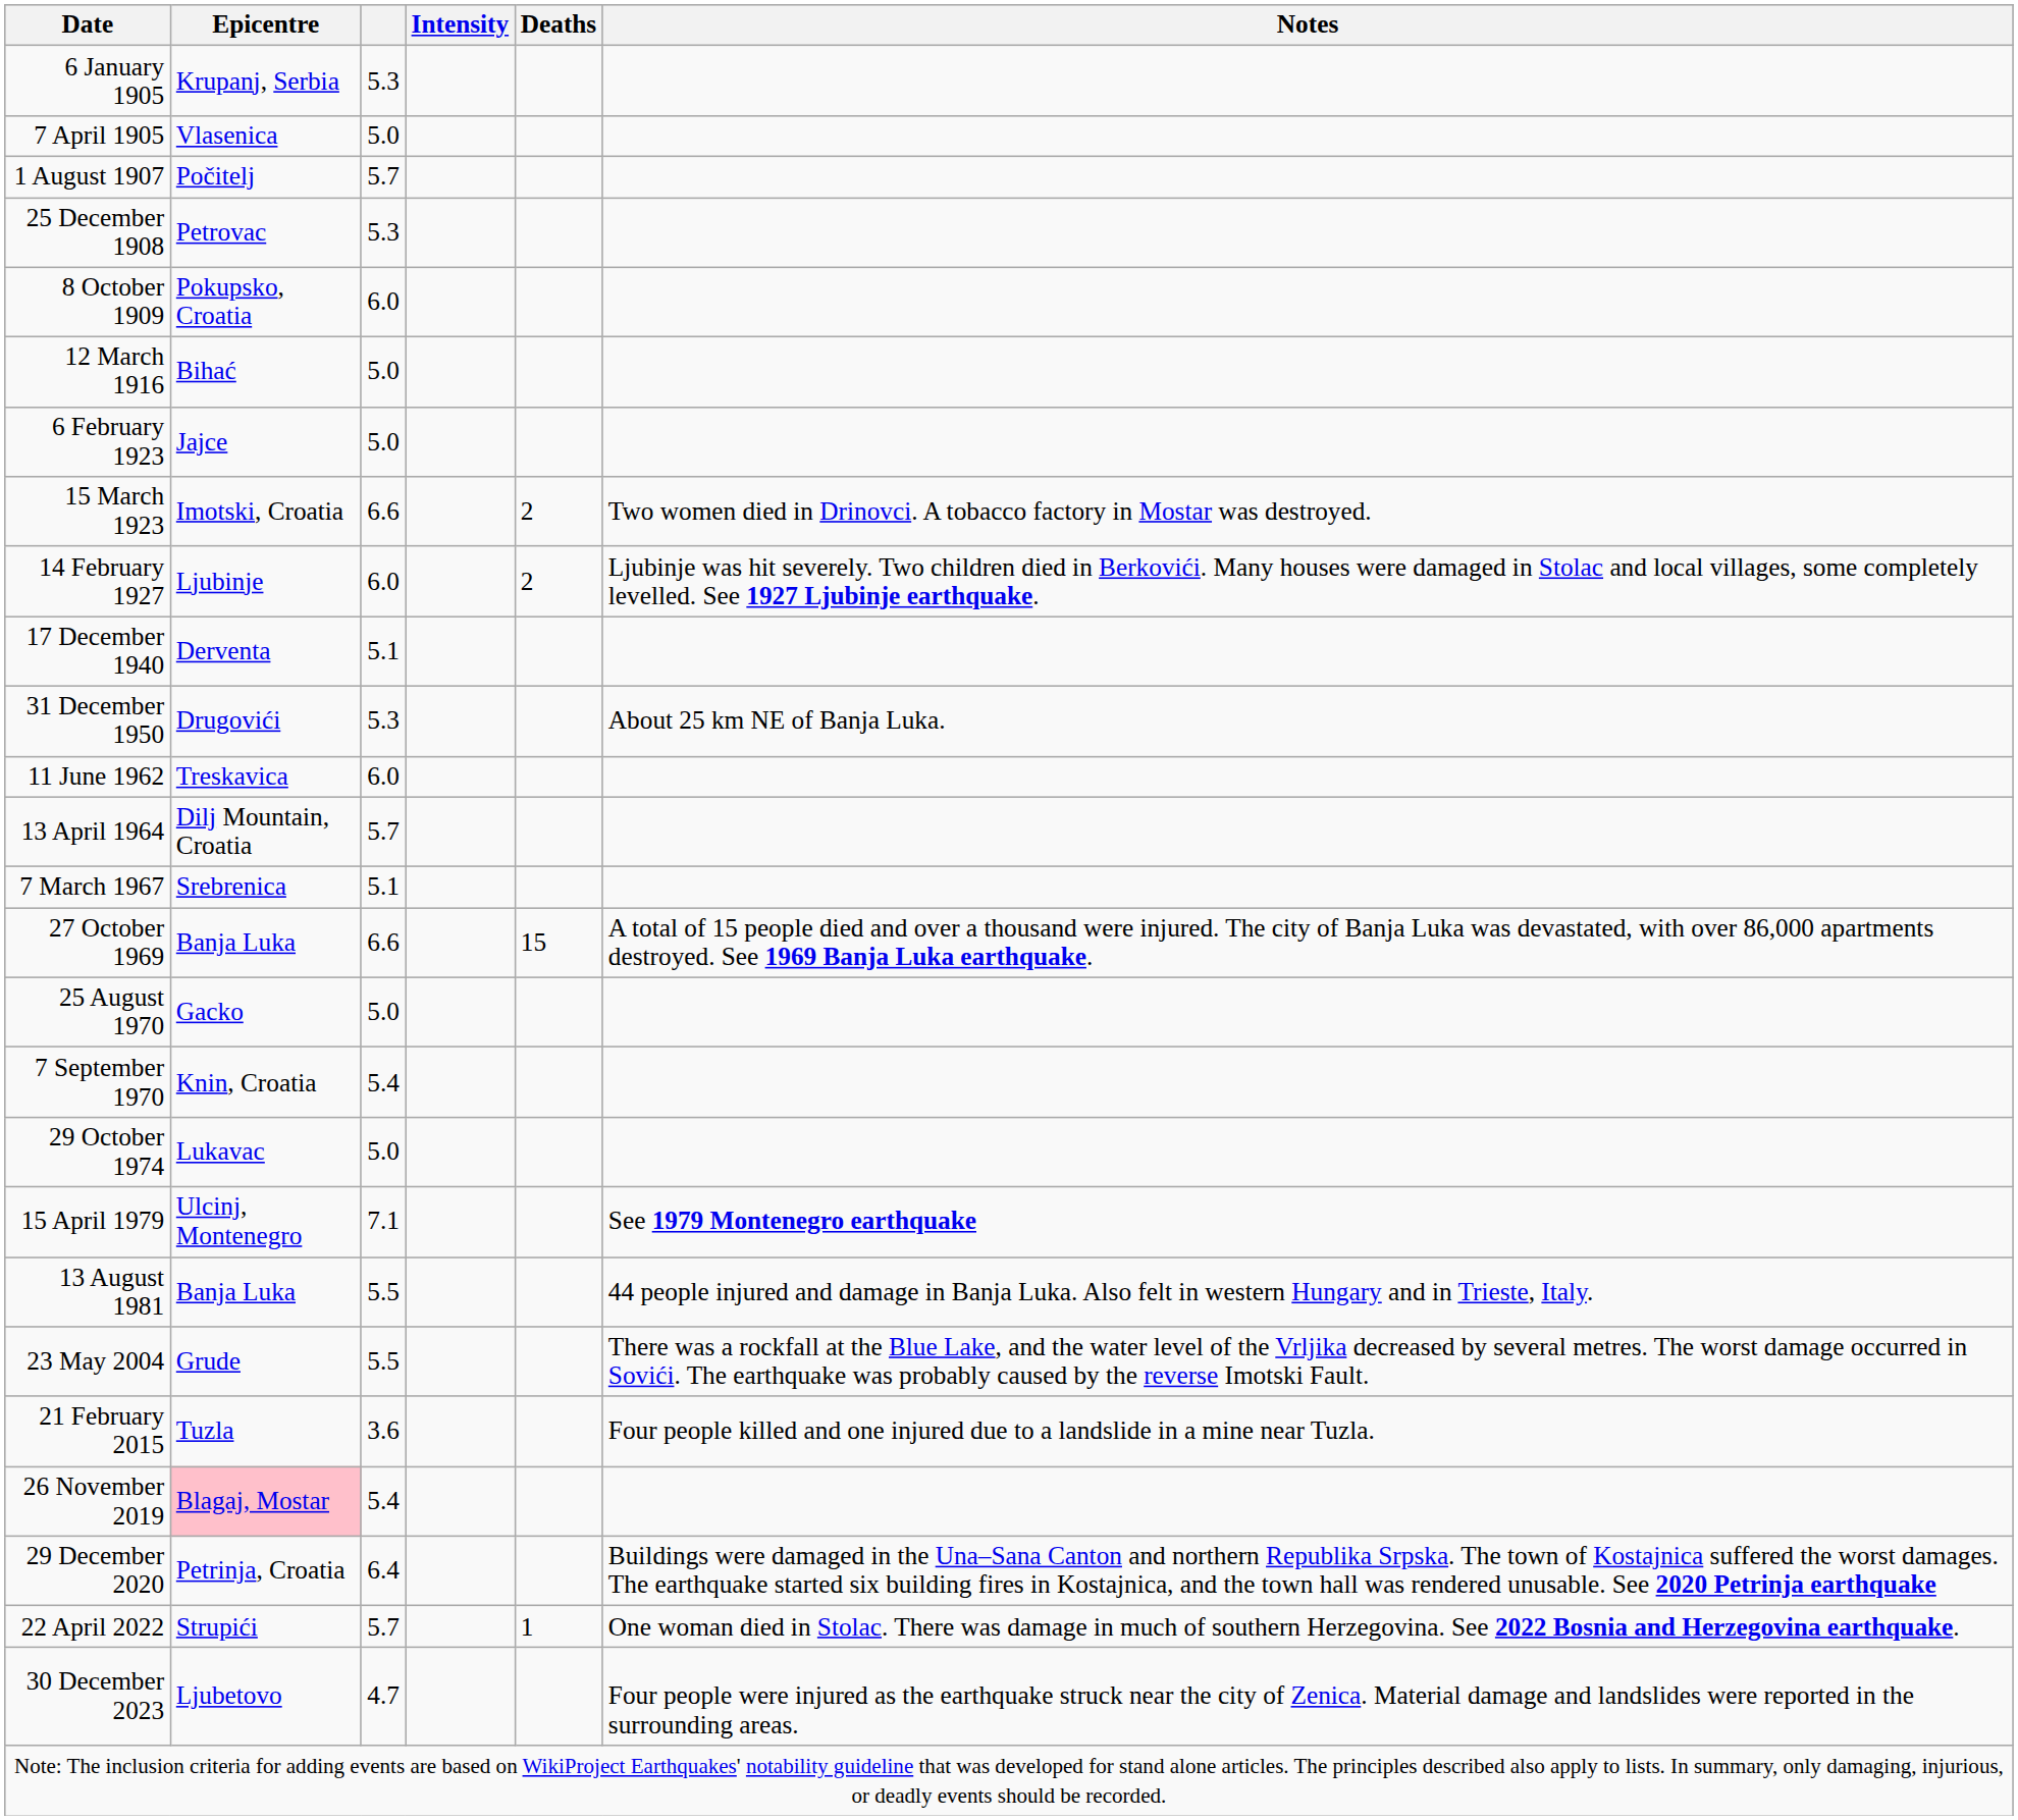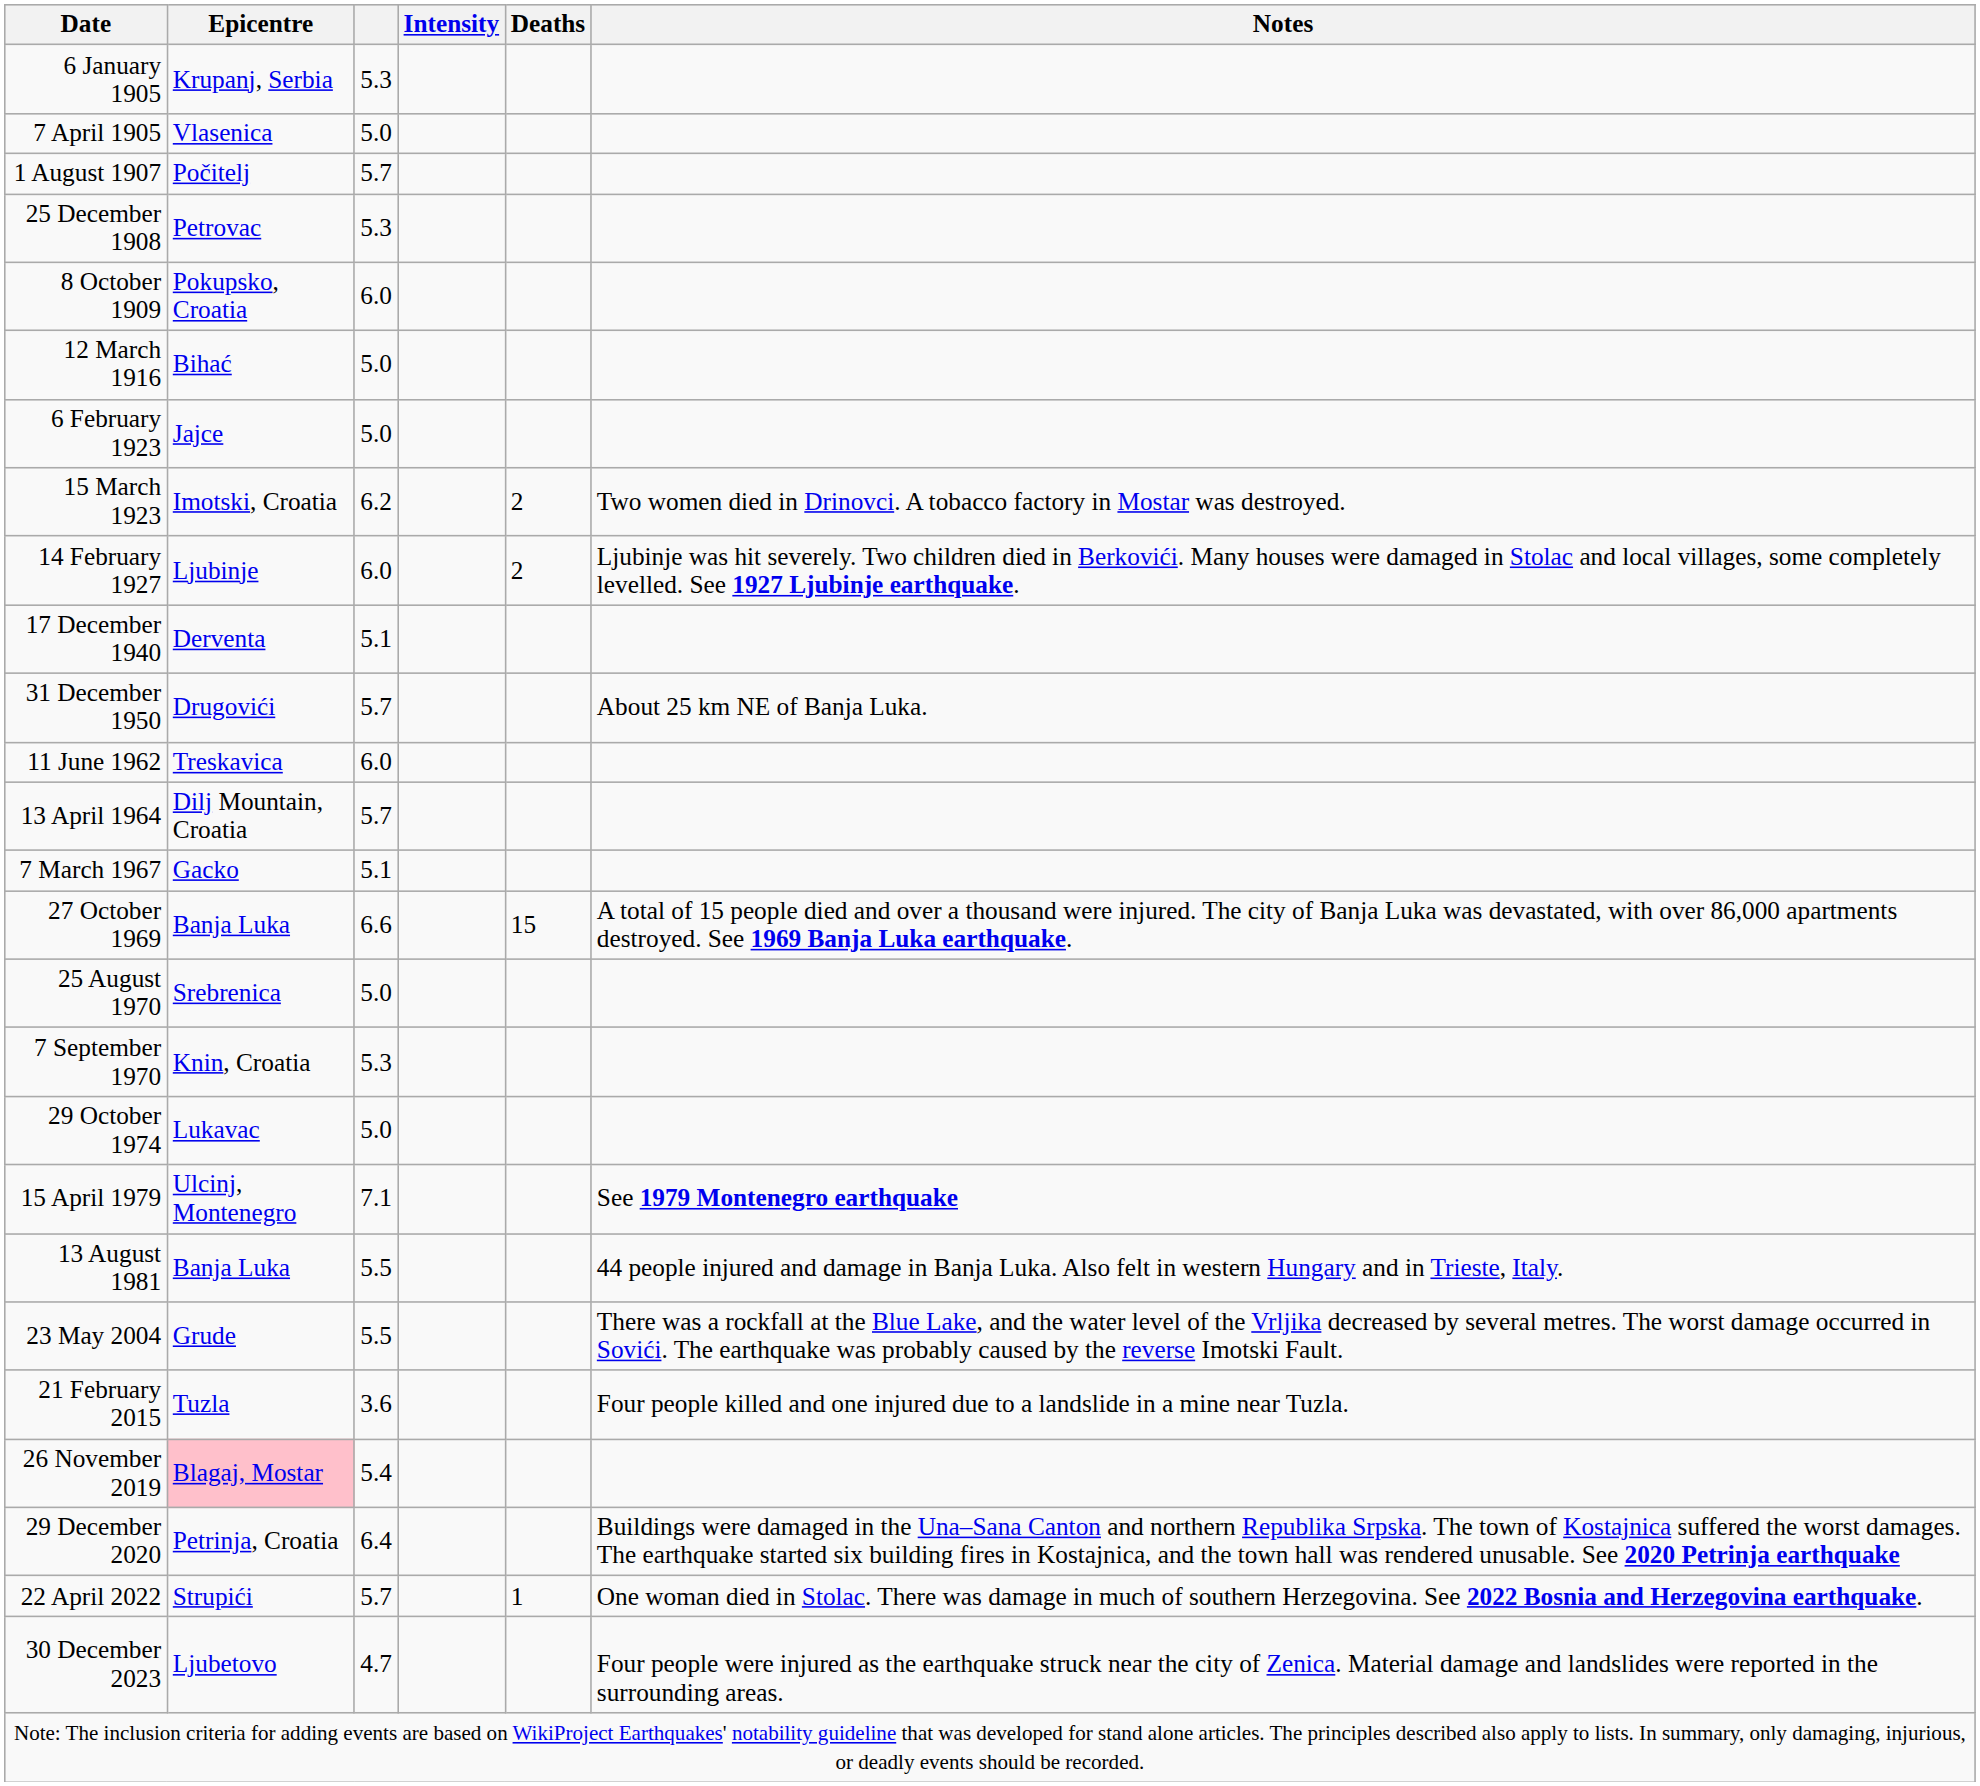 <table class="wikitable sortable">
 <tr>
 <th>Date</th>
 <th>Epicentre</th>
 <th></th>
 <th><a href='#'>Intensity</a></th>
 <th>Deaths</th>
 <th class="unsortable">Notes</th>
 </tr>
 <tr>
 <td align="right">6 January 1905</td>
 <td><a href='#'>Krupanj</a>, <a href='#'>Serbia</a></td>
 <td>5.3</td>
 <td></td>
 <td></td>
 <td></td>
 </tr>
 <tr>
 <td align="right">7 April 1905</td>
 <td><a href='#'>Vlasenica</a></td>
 <td>5.0</td>
 <td></td>
 <td></td>
 <td></td>
 </tr>
 <tr>
 <td align="right">1 August 1907</td>
 <td><a href='#'>Počitelj</a></td>
 <td>5.7</td>
 <td></td>
 <td></td>
 <td></td>
 </tr>
 <tr>
 <td align="right">25 December 1908</td>
 <td><a href='#'>Petrovac</a></td>
 <td>5.3</td>
 <td></td>
 <td></td>
 <td></td>
 </tr>
 <tr>
 <td align="right">8 October 1909</td>
 <td><a href='#'>Pokupsko</a>, <a href='#'>Croatia</a></td>
 <td>6.0</td>
 <td></td>
 <td></td>
 <td></td>
 </tr>
 <tr>
 <td align="right">12 March 1916</td>
 <td><a href='#'>Bihać</a></td>
 <td>5.0</td>
 <td></td>
 <td></td>
 <td></td>
 </tr>
 <tr>
 <td align="right">6 February 1923</td>
 <td><a href='#'>Jajce</a></td>
 <td>5.0</td>
 <td></td>
 <td></td>
 <td></td>
 </tr>
 <tr>
 <td align="right">15 March 1923</td>
 <td><a href='#'>Imotski</a>, Croatia</td>
-<td>6.6</td>
+<td>6.2</td>
 <td></td>
 <td>2</td>
 <td>Two women died in <a href='#'>Drinovci</a>. A tobacco factory in <a href='#'>Mostar</a> was destroyed.</td>
 </tr>
 <tr>
 <td align="right">14 February 1927</td>
 <td><a href='#'>Ljubinje</a></td>
 <td>6.0</td>
 <td></td>
 <td>2</td>
 <td>Ljubinje was hit severely. Two children died in <a href='#'>Berkovići</a>. Many houses were damaged in <a href='#'>Stolac</a> and local villages, some completely levelled. See <strong><a href='#'>1927 Ljubinje earthquake</a></strong>.</td>
 </tr>
 <tr>
 <td align="right">17 December 1940</td>
 <td><a href='#'>Derventa</a></td>
 <td>5.1</td>
 <td></td>
 <td></td>
 <td></td>
 </tr>
 <tr>
 <td align="right">31 December 1950</td>
 <td><a href='#'>Drugovići</a></td>
-<td>5.3</td>
+<td>5.7</td>
 <td></td>
 <td></td>
 <td>About 25 km NE of Banja Luka.</td>
 </tr>
 <tr>
 <td align="right">11 June 1962</td>
 <td><a href='#'>Treskavica</a></td>
 <td>6.0</td>
 <td></td>
 <td></td>
 <td></td>
 </tr>
 <tr>
 <td align="right">13 April 1964</td>
 <td><a href='#'>Dilj</a> Mountain, Croatia</td>
 <td>5.7</td>
 <td></td>
 <td></td>
 <td></td>
 </tr>
 <tr>
 <td align="right">7 March 1967</td>
-<td><a href='#'>Srebrenica</a></td>
+<td><a href='#'>Gacko</a></td>
 <td>5.1</td>
 <td></td>
 <td></td>
 <td></td>
 </tr>
 <tr>
 <td align="right">27 October 1969</td>
 <td><a href='#'>Banja Luka</a></td>
 <td>6.6</td>
 <td></td>
 <td>15</td>
 <td>A total of 15 people died and over a thousand were injured. The city of Banja Luka was devastated, with over 86,000 apartments destroyed. See <strong><a href='#'>1969 Banja Luka earthquake</a></strong>.</td>
 </tr>
 <tr>
 <td align="right">25 August 1970</td>
-<td><a href='#'>Gacko</a></td>
+<td><a href='#'>Srebrenica</a></td>
 <td>5.0</td>
 <td></td>
 <td></td>
 <td></td>
 </tr>
 <tr>
 <td align="right">7 September 1970</td>
 <td><a href='#'>Knin</a>, Croatia</td>
-<td>5.4</td>
+<td>5.3</td>
 <td></td>
 <td></td>
 <td></td>
 </tr>
 <tr>
 <td align="right">29 October 1974</td>
 <td><a href='#'>Lukavac</a></td>
 <td>5.0</td>
 <td></td>
 <td></td>
 <td></td>
 </tr>
 <tr>
 <td align="right">15 April 1979</td>
 <td><a href='#'>Ulcinj</a>, <a href='#'>Montenegro</a></td>
 <td>7.1</td>
 <td></td>
 <td></td>
 <td>See <strong><a href='#'>1979 Montenegro earthquake</a></strong></td>
 </tr>
 <tr>
 <td align="right">13 August 1981</td>
 <td><a href='#'>Banja Luka</a></td>
 <td>5.5</td>
 <td></td>
 <td></td>
 <td>44 people injured and damage in Banja Luka. Also felt in western <a href='#'>Hungary</a> and in <a href='#'>Trieste</a>, <a href='#'>Italy</a>.</td>
 </tr>
 <tr>
 <td align="right">23 May 2004</td>
 <td><a href='#'>Grude</a></td>
 <td>5.5</td>
 <td></td>
 <td></td>
 <td>There was a rockfall at the <a href='#'>Blue Lake</a>, and the water level of the <a href='#'>Vrljika</a> decreased by several metres. The worst damage occurred in <a href='#'>Sovići</a>. The earthquake was probably caused by the <a href='#'>reverse</a> Imotski Fault.</td>
 </tr>
 <tr>
 <td align="right">21 February 2015</td>
 <td><a href='#'>Tuzla</a></td>
 <td>3.6</td>
 <td></td>
 <td></td>
 <td>Four people killed and one injured due to a landslide in a mine near Tuzla.</td>
 </tr>
 <tr>
 <td align="right">26 November 2019</td>
 <td style="background: pink;"><a href='#'>Blagaj, Mostar</a></td>
 <td>5.4</td>
 <td></td>
 <td></td>
 <td></td>
 </tr>
 <tr>
 <td align="right">29 December 2020</td>
 <td><a href='#'>Petrinja</a>, Croatia</td>
 <td>6.4</td>
 <td></td>
 <td></td>
 <td>Buildings were damaged in the <a href='#'>Una–Sana Canton</a> and northern <a href='#'>Republika Srpska</a>. The town of <a href='#'>Kostajnica</a> suffered the worst damages. The earthquake started six building fires in Kostajnica, and the town hall was rendered unusable. See <strong><a href='#'>2020 Petrinja earthquake</a></strong></td>
 </tr>
 <tr>
 <td align="right">22 April 2022</td>
 <td><a href='#'>Strupići</a></td>
 <td>5.7</td>
 <td></td>
 <td>1</td>
 <td>One woman died in <a href='#'>Stolac</a>. There was damage in much of southern Herzegovina. See <strong><a href='#'>2022 Bosnia and Herzegovina earthquake</a></strong>.</td>
 </tr>
 <tr>
 <td align="right">30 December 2023</td>
 <td><a href='#'>Ljubetovo</a></td>
 <td>4.7</td>
 <td></td>
 <td></td>
 <td><br>Four people were injured as the earthquake struck near the city of <a href='#'>Zenica</a>. Material damage and landslides were reported in the surrounding areas. </td>
 </tr>
 <tr class="sortbottom">
 <td colspan="9" style="text-align: center;"><small>Note: The inclusion criteria for adding events are based on <a href='#'>WikiProject Earthquakes</a>' <a href='#'>notability guideline</a> that was developed for stand alone articles. The principles described also apply to lists. In summary, only damaging, injurious, or deadly events should be recorded.</small></td>
 </tr>
 </table>
